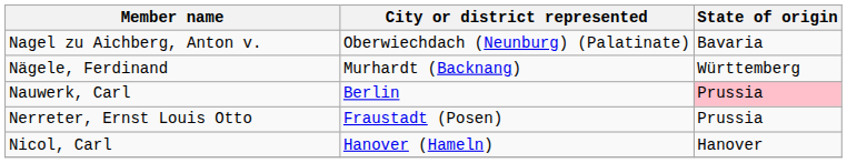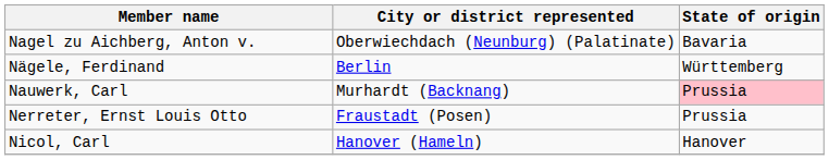 <table class="wikitable">
 <tr>
 <th width="40%">Member name</th>
 <th>City or district represented</th>
 <th>State of origin</th>
 </tr>
 <tr>
 <td>Nagel zu Aichberg, Anton v.</td>
 <td>Oberwiechdach (<a href='#'>Neunburg</a>) (Palatinate)</td>
 <td>Bavaria</td>
 </tr>
 <tr>
 <td>Nägele, Ferdinand</td>
-<td>Murhardt (<a href='#'>Backnang</a>)</td>
+<td><a href='#'>Berlin</a></td>
 <td>Württemberg</td>
 </tr>
 <tr>
 <td>Nauwerk, Carl</td>
-<td><a href='#'>Berlin</a></td>
+<td>Murhardt (<a href='#'>Backnang</a>)</td>
 <td style="background: pink;">Prussia</td>
 </tr>
 <tr>
 <td>Nerreter, Ernst Louis Otto</td>
 <td><a href='#'>Fraustadt</a> (Posen)</td>
 <td>Prussia</td>
 </tr>
 <tr>
 <td>Nicol, Carl</td>
 <td><a href='#'>Hanover</a> (<a href='#'>Hameln</a>)</td>
 <td>Hanover</td>
 </tr>
 <tr>
 </tr>
 </table>
